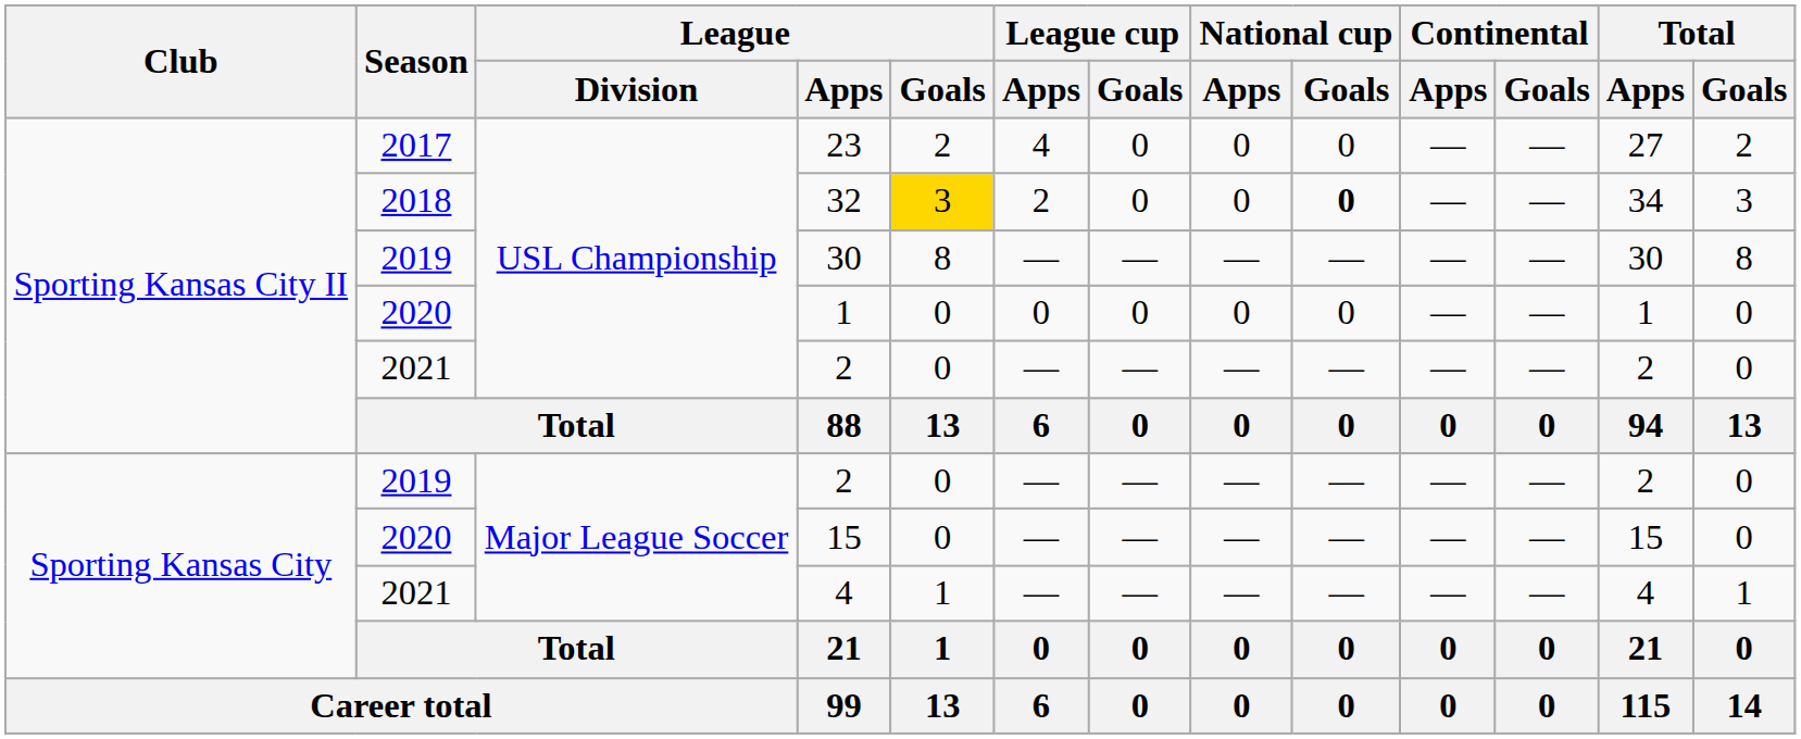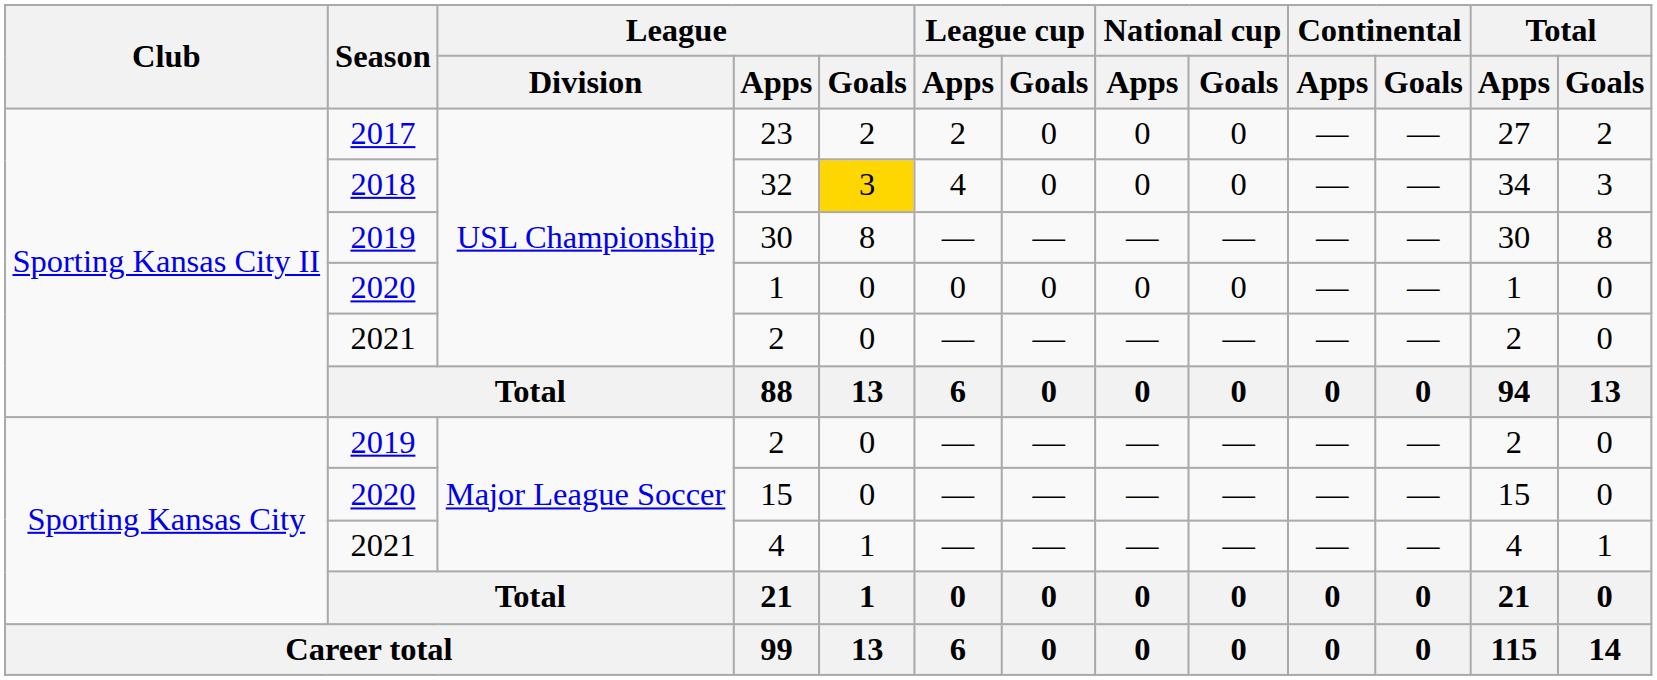 <table class="wikitable" style="text-align: center;">
 <tr>
 <th rowspan="2">Club</th>
 <th rowspan="2">Season</th>
 <th colspan="3">League</th>
 <th colspan="2">League cup</th>
 <th colspan="2">National cup</th>
 <th colspan="2">Continental</th>
 <th colspan="2">Total</th>
 </tr>
 <tr>
 <th>Division</th>
 <th>Apps</th>
 <th>Goals</th>
 <th>Apps</th>
 <th>Goals</th>
 <th>Apps</th>
 <th>Goals</th>
 <th>Apps</th>
 <th>Goals</th>
 <th>Apps</th>
 <th>Goals</th>
 </tr>
 <tr>
 <td rowspan="6"><a href='#'>Sporting Kansas City II</a></td>
 <td><a href='#'>2017</a></td>
 <td rowspan="5"><a href='#'>USL Championship</a></td>
 <td>23</td>
 <td>2</td>
-<td>4</td>
+<td>2</td>
 <td>0</td>
 <td>0</td>
 <td>0</td>
 <td>—</td>
 <td>—</td>
 <td>27</td>
 <td>2</td>
 </tr>
 <tr>
 <td><a href='#'>2018</a></td>
 <td>32</td>
 <td style="background: gold;">3</td>
-<td>2</td>
+<td>4</td>
 <td>0</td>
 <td>0</td>
-<td><strong>0</strong></td>
+<td>0</td>
 <td>—</td>
 <td>—</td>
 <td>34</td>
 <td>3</td>
 </tr>
 <tr>
 <td><a href='#'>2019</a></td>
 <td>30</td>
 <td>8</td>
 <td>—</td>
 <td>—</td>
 <td>—</td>
 <td>—</td>
 <td>—</td>
 <td>—</td>
 <td>30</td>
 <td>8</td>
 </tr>
 <tr>
 <td><a href='#'>2020</a></td>
 <td>1</td>
 <td>0</td>
 <td>0</td>
 <td>0</td>
 <td>0</td>
 <td>0</td>
 <td>—</td>
 <td>—</td>
 <td>1</td>
 <td>0</td>
 </tr>
 <tr>
 <td>2021</td>
 <td>2</td>
 <td>0</td>
 <td>—</td>
 <td>—</td>
 <td>—</td>
 <td>—</td>
 <td>—</td>
 <td>—</td>
 <td>2</td>
 <td>0</td>
 </tr>
 <tr>
 <th colspan="2">Total</th>
 <th>88</th>
 <th>13</th>
 <th>6</th>
 <th>0</th>
 <th>0</th>
 <th>0</th>
 <th>0</th>
 <th>0</th>
 <th>94</th>
 <th>13</th>
 </tr>
 <tr>
 <td rowspan="4"><a href='#'>Sporting Kansas City</a></td>
 <td><a href='#'>2019</a></td>
 <td rowspan="3"><a href='#'>Major League Soccer</a></td>
 <td>2</td>
 <td>0</td>
 <td>—</td>
 <td>—</td>
 <td>—</td>
 <td>—</td>
 <td>—</td>
 <td>—</td>
 <td>2</td>
 <td>0</td>
 </tr>
 <tr>
 <td><a href='#'>2020</a></td>
 <td>15</td>
 <td>0</td>
 <td>—</td>
 <td>—</td>
 <td>—</td>
 <td>—</td>
 <td>—</td>
 <td>—</td>
 <td>15</td>
 <td>0</td>
 </tr>
 <tr>
 <td>2021</td>
 <td>4</td>
 <td>1</td>
 <td>—</td>
 <td>—</td>
 <td>—</td>
 <td>—</td>
 <td>—</td>
 <td>—</td>
 <td>4</td>
 <td>1</td>
 </tr>
 <tr>
 <th colspan="2">Total</th>
 <th>21</th>
 <th>1</th>
 <th>0</th>
 <th>0</th>
 <th>0</th>
 <th>0</th>
 <th>0</th>
 <th>0</th>
 <th>21</th>
 <th>0</th>
 </tr>
 <tr>
 <th colspan="3">Career total</th>
 <th>99</th>
 <th>13</th>
 <th>6</th>
 <th>0</th>
 <th>0</th>
 <th>0</th>
 <th>0</th>
 <th>0</th>
 <th>115</th>
 <th>14</th>
 </tr>
 </table>
